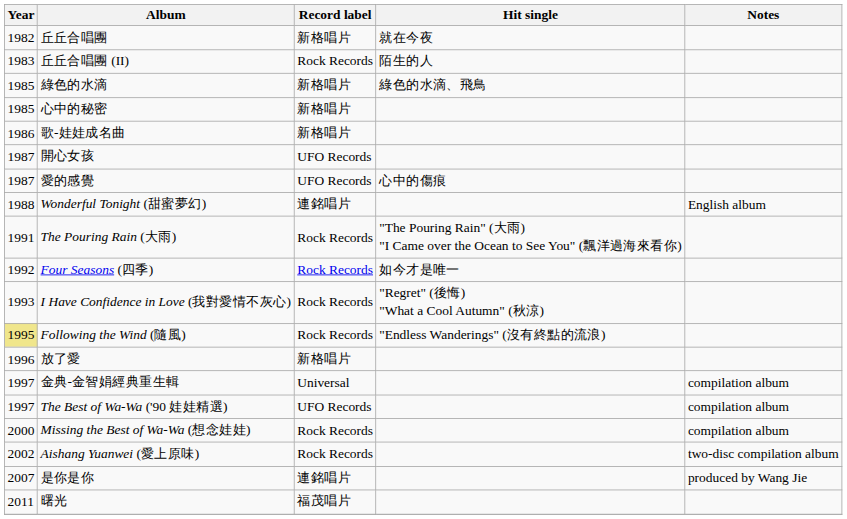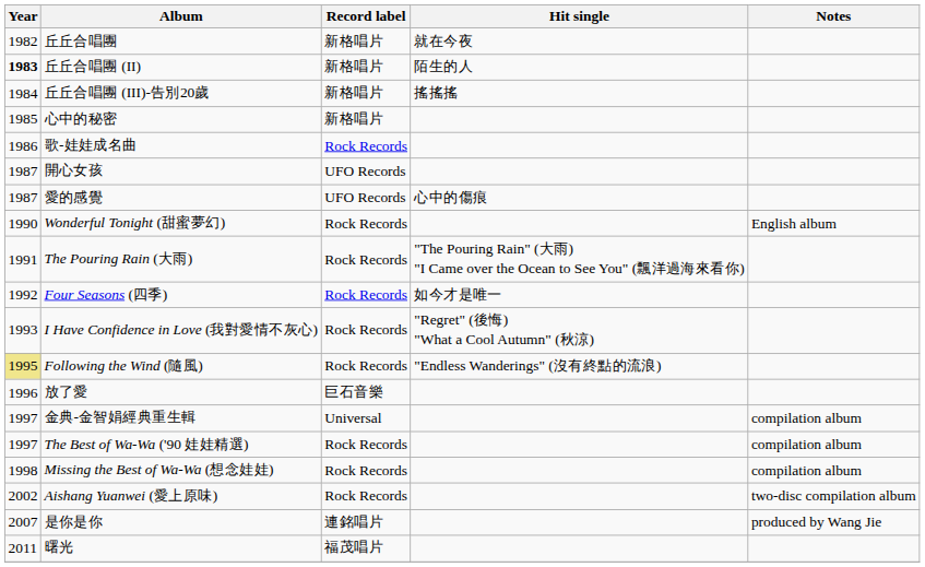 <table class="wikitable sortable">
 <tr>
 <th>Year</th>
 <th>Album</th>
 <th>Record label</th>
 <th>Hit single</th>
 <th class="unsortable">Notes</th>
 </tr>
 <tr>
 <td>1982</td>
 <td>丘丘合唱團</td>
 <td>新格唱片</td>
 <td>就在今夜</td>
 <td></td>
 </tr>
 <tr>
-<td>1983</td>
+<td><strong>1983</strong></td>
 <td>丘丘合唱團 (II)</td>
-<td>Rock Records</td>
+<td>新格唱片</td>
 <td>陌生的人</td>
 <td></td>
 </tr>
 <tr>
-<td>1985</td>
-<td>綠色的水滴</td>
+<td>1984</td>
+<td>丘丘合唱團 (III)-告別20歲</td>
 <td>新格唱片</td>
-<td>綠色的水滴、飛鳥</td>
+<td>搖搖搖</td>
 <td></td>
 </tr>
 <tr>
 <td>1985</td>
 <td>心中的秘密</td>
 <td>新格唱片</td>
 <td></td>
 <td></td>
 </tr>
 <tr>
 <td>1986</td>
 <td>歌-娃娃成名曲</td>
-<td>新格唱片</td>
+<td><a href='#'>Rock Records</a></td>
 <td></td>
 <td></td>
 </tr>
 <tr>
 <td>1987</td>
 <td>開心女孩</td>
 <td>UFO Records</td>
 <td></td>
 <td></td>
 </tr>
 <tr>
 <td>1987</td>
 <td>愛的感覺</td>
 <td>UFO Records</td>
 <td>心中的傷痕</td>
 <td></td>
 </tr>
 <tr>
-<td>1988</td>
+<td>1990</td>
 <td><em>Wonderful Tonight</em> (甜蜜夢幻)</td>
-<td>連銘唱片</td>
+<td>Rock Records</td>
 <td></td>
 <td>English album</td>
 </tr>
 <tr>
 <td>1991</td>
 <td><em>The Pouring Rain</em> (大雨)</td>
 <td>Rock Records</td>
 <td>"The Pouring Rain" (大雨)<br>"I Came over the Ocean to See You" (飄洋過海來看你)</td>
 <td></td>
 </tr>
 <tr>
 <td>1992</td>
 <td><em><a href='#'>Four Seasons</a></em> (四季)</td>
 <td><a href='#'>Rock Records</a></td>
 <td>如今才是唯一</td>
 <td></td>
 </tr>
 <tr>
 <td>1993</td>
 <td><em>I Have Confidence in Love</em> (我對愛情不灰心)</td>
 <td>Rock Records</td>
 <td>"Regret" (後悔)<br>"What a Cool Autumn" (秋涼)</td>
 <td></td>
 </tr>
 <tr>
 <td style="background: khaki;">1995</td>
 <td><em>Following the Wind</em> (隨風)</td>
 <td>Rock Records</td>
 <td>"Endless Wanderings" (沒有終點的流浪)</td>
 <td></td>
 </tr>
 <tr>
 <td>1996</td>
 <td>放了愛</td>
-<td>新格唱片</td>
+<td>巨石音樂</td>
 <td></td>
 <td></td>
 </tr>
 <tr>
 <td>1997</td>
 <td>金典-金智娟經典重生輯</td>
 <td>Universal</td>
 <td></td>
 <td>compilation album</td>
 </tr>
 <tr>
 <td>1997</td>
 <td><em>The Best of Wa-Wa</em> ('90 娃娃精選)</td>
-<td>UFO Records</td>
+<td>Rock Records</td>
 <td></td>
 <td>compilation album</td>
 </tr>
 <tr>
-<td>2000</td>
+<td>1998</td>
 <td><em>Missing the Best of Wa-Wa</em> (想念娃娃)</td>
 <td>Rock Records</td>
 <td></td>
 <td>compilation album</td>
 </tr>
 <tr>
 <td>2002</td>
 <td><em>Aishang Yuanwei</em> (愛上原味)</td>
 <td>Rock Records</td>
 <td></td>
 <td>two-disc compilation album</td>
 </tr>
 <tr>
 <td>2007</td>
 <td>是你是你</td>
 <td>連銘唱片</td>
 <td></td>
 <td>produced by Wang Jie</td>
 </tr>
 <tr>
 <td>2011</td>
 <td>曙光</td>
 <td>福茂唱片</td>
 <td></td>
 <td></td>
 </tr>
 <tr>
 </tr>
 </table>
